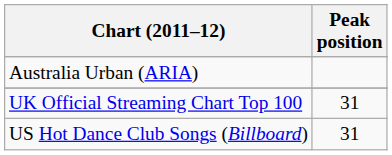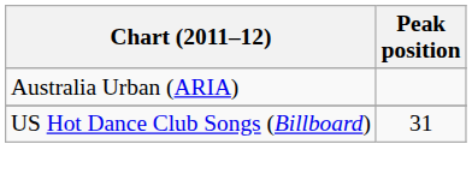 <table class="wikitable sortable">
 <tr>
 <th>Chart (2011–12)</th>
 <th>Peak<br>position</th>
 </tr>
 <tr>
 </tr>
 <tr>
 <td>Australia Urban (<a href='#'>ARIA</a>)</td>
 <td></td>
 </tr>
 <tr>
 </tr>
 <tr>
 </tr>
 <tr>
 </tr>
 <tr>
 </tr>
 <tr>
 </tr>
 <tr>
 </tr>
 <tr>
 </tr>
 <tr>
 </tr>
 <tr>
-<td><a href='#'>UK Official Streaming Chart Top 100</a></td>
-<td align="center">31</td>
-</tr>
-<tr>
 <td>US <a href='#'>Hot Dance Club Songs</a> (<em><a href='#'>Billboard</a></em>)</td>
 <td align="center">31</td>
 </tr>
 </table>
